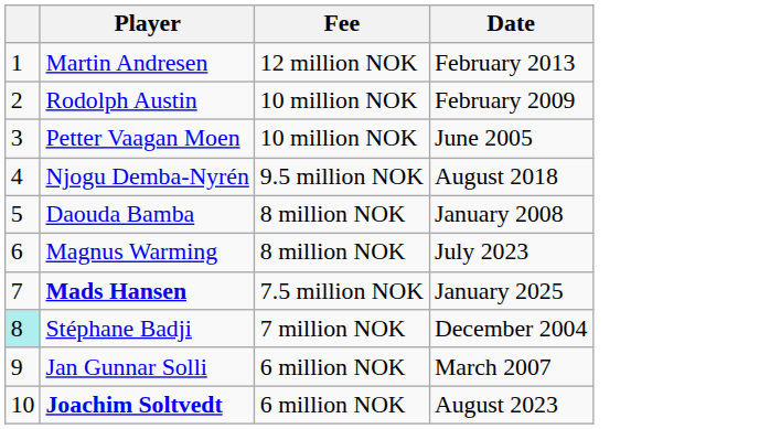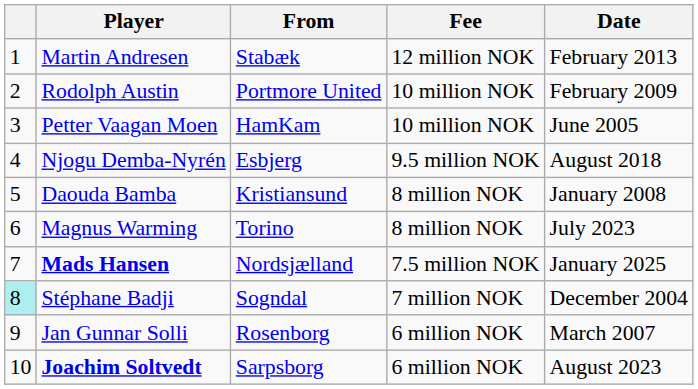 <table class="wikitable">
 <tr>
 <th></th>
 <th>Player</th>
+<th>From</th>
 <th>Fee</th>
 <th>Date</th>
 </tr>
 <tr>
 <td>1</td>
 <td> <a href='#'>Martin Andresen</a></td>
+<td> <a href='#'>Stabæk</a></td>
 <td>12 million NOK</td>
 <td>February 2013</td>
 </tr>
 <tr>
 <td>2</td>
 <td> <a href='#'>Rodolph Austin</a></td>
+<td> <a href='#'>Portmore United</a></td>
 <td>10 million NOK</td>
 <td>February 2009</td>
 </tr>
 <tr>
 <td>3</td>
 <td> <a href='#'>Petter Vaagan Moen</a></td>
+<td> <a href='#'>HamKam</a></td>
 <td>10 million NOK</td>
 <td>June 2005</td>
 </tr>
 <tr>
 <td>4</td>
 <td> <a href='#'>Njogu Demba-Nyrén</a></td>
+<td> <a href='#'>Esbjerg</a></td>
 <td>9.5 million NOK</td>
 <td>August 2018</td>
 </tr>
 <tr>
 <td>5</td>
 <td> <a href='#'>Daouda Bamba</a></td>
+<td> <a href='#'>Kristiansund</a></td>
 <td>8 million NOK</td>
 <td>January 2008</td>
 </tr>
 <tr>
 <td>6</td>
 <td> <a href='#'>Magnus Warming</a></td>
+<td> <a href='#'>Torino</a></td>
 <td>8 million NOK</td>
 <td>July 2023</td>
 </tr>
 <tr>
 <td>7</td>
 <td> <strong><a href='#'>Mads Hansen</a></strong></td>
+<td> <a href='#'>Nordsjælland</a></td>
 <td>7.5 million NOK</td>
 <td>January 2025</td>
 </tr>
 <tr>
 <td style="background: paleturquoise;">8</td>
 <td> <a href='#'>Stéphane Badji</a></td>
+<td> <a href='#'>Sogndal</a></td>
 <td>7 million NOK</td>
 <td>December 2004</td>
 </tr>
 <tr>
 <td>9</td>
 <td> <a href='#'>Jan Gunnar Solli</a></td>
+<td> <a href='#'>Rosenborg</a></td>
 <td>6 million NOK</td>
 <td>March 2007</td>
 </tr>
 <tr>
 <td>10</td>
 <td> <strong><a href='#'>Joachim Soltvedt</a></strong></td>
+<td> <a href='#'>Sarpsborg</a></td>
 <td>6 million NOK</td>
 <td>August 2023</td>
 </tr>
 </table>
